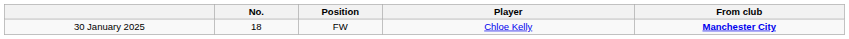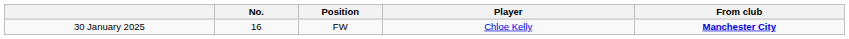 <table class="wikitable sortable" style="width:95%; text-align:center; font-size:85%; text-align:centre;">
 <tr>
 <th width="25%"></th>
 <th width="10%">No.</th>
 <th width="10%">Position</th>
 <th>Player</th>
 <th width="25%">From club</th>
 </tr>
 <tr>
 <td>30 January 2025</td>
-<td>18</td>
+<td>16</td>
 <td>FW</td>
 <td> <a href='#'>Chloe Kelly</a></td>
 <td><strong> <a href='#'>Manchester City</a></strong></td>
 </tr>
 </table>
